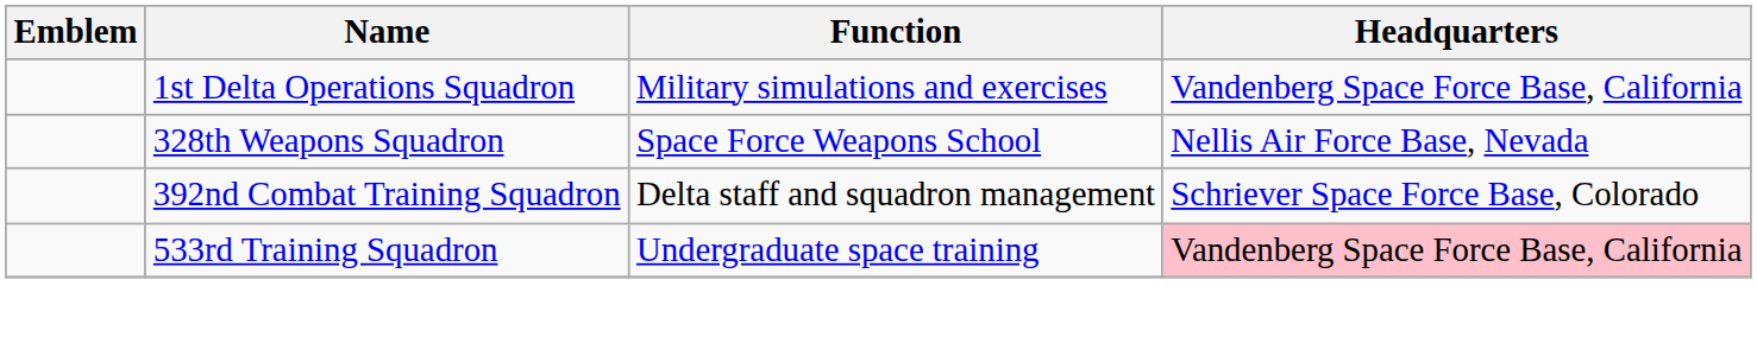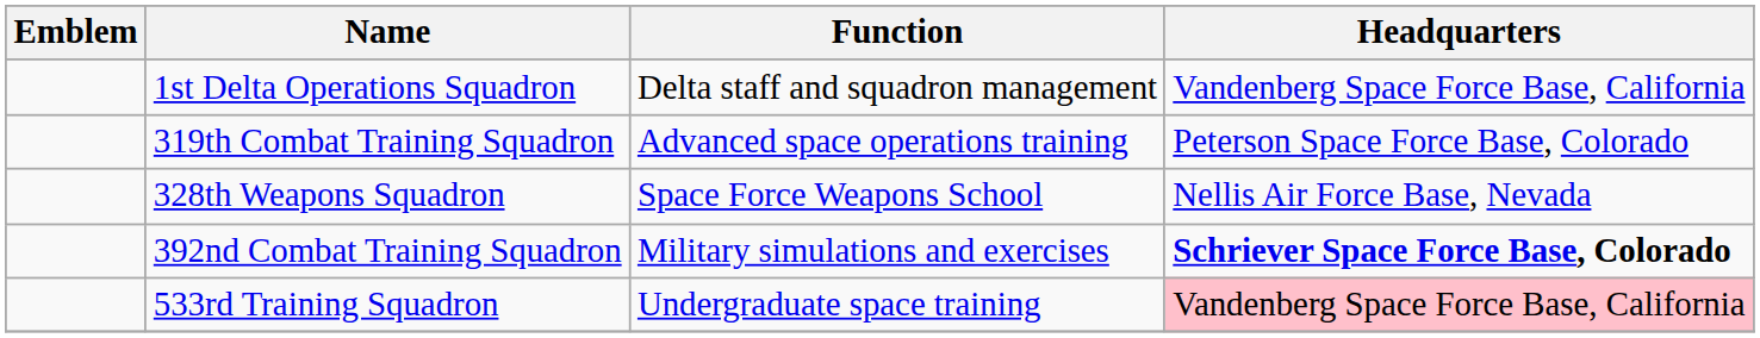 <table class="wikitable">
 <tr>
 <th>Emblem</th>
 <th>Name</th>
 <th>Function</th>
 <th>Headquarters</th>
 </tr>
 <tr>
 <td></td>
 <td><a href='#'>1st Delta Operations Squadron</a></td>
-<td><a href='#'>Military simulations and exercises</a></td>
+<td>Delta staff and squadron management</td>
 <td><a href='#'>Vandenberg Space Force Base</a>, <a href='#'>California</a></td>
+</tr>
+<tr>
+<td></td>
+<td><a href='#'>319th Combat Training Squadron</a></td>
+<td><a href='#'>Advanced space operations training</a></td>
+<td><a href='#'>Peterson Space Force Base</a>, <a href='#'>Colorado</a></td>
 </tr>
 <tr>
 <td></td>
 <td><a href='#'>328th Weapons Squadron</a></td>
 <td><a href='#'>Space Force Weapons School</a></td>
 <td><a href='#'>Nellis Air Force Base</a>, <a href='#'>Nevada</a></td>
 </tr>
 <tr>
 <td></td>
 <td><a href='#'>392nd Combat Training Squadron</a></td>
-<td>Delta staff and squadron management</td>
-<td><a href='#'>Schriever Space Force Base</a>, Colorado</td>
+<td><a href='#'>Military simulations and exercises</a></td>
+<td><strong><a href='#'>Schriever Space Force Base</a>, Colorado</strong></td>
 </tr>
 <tr>
 <td></td>
 <td><a href='#'>533rd Training Squadron</a></td>
 <td><a href='#'>Undergraduate space training</a></td>
 <td style="background: pink;">Vandenberg Space Force Base, California</td>
 </tr>
 <tr>
 </tr>
 </table>
